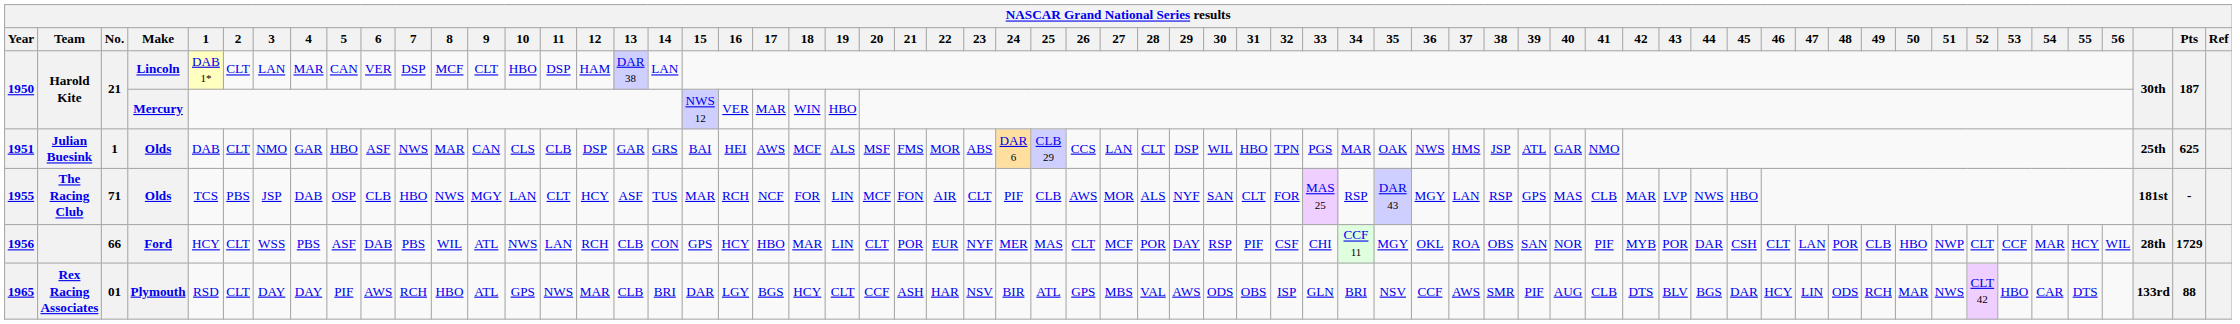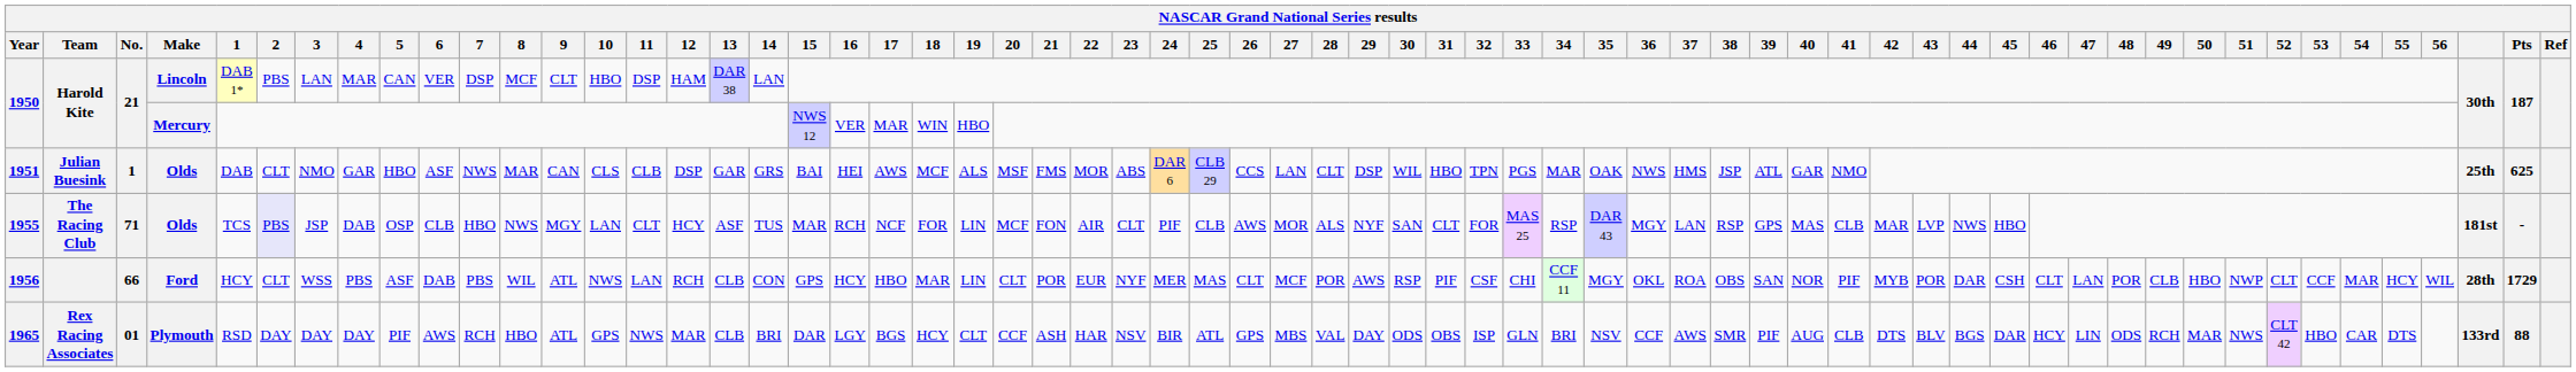 <table class="wikitable" style="text-align:center; font-size:75%">
 <tr>
 <th colspan="69"><a href='#'>NASCAR Grand National Series</a> results</th>
 </tr>
 <tr>
 <th>Year</th>
 <th>Team</th>
 <th>No.</th>
 <th>Make</th>
 <th>1</th>
 <th>2</th>
 <th>3</th>
 <th>4</th>
 <th>5</th>
 <th>6</th>
 <th>7</th>
 <th>8</th>
 <th>9</th>
 <th>10</th>
 <th>11</th>
 <th>12</th>
 <th>13</th>
 <th>14</th>
 <th>15</th>
 <th>16</th>
 <th>17</th>
 <th>18</th>
 <th>19</th>
 <th>20</th>
 <th>21</th>
 <th>22</th>
 <th>23</th>
 <th>24</th>
 <th>25</th>
 <th>26</th>
 <th>27</th>
 <th>28</th>
 <th>29</th>
 <th>30</th>
 <th>31</th>
 <th>32</th>
 <th>33</th>
 <th>34</th>
 <th>35</th>
 <th>36</th>
 <th>37</th>
 <th>38</th>
 <th>39</th>
 <th>40</th>
 <th>41</th>
 <th>42</th>
 <th>43</th>
 <th>44</th>
 <th>45</th>
 <th>46</th>
 <th>47</th>
 <th>48</th>
 <th>49</th>
 <th>50</th>
 <th>51</th>
 <th>52</th>
 <th>53</th>
 <th>54</th>
 <th>55</th>
 <th>56</th>
 <th></th>
 <th>Pts</th>
 <th>Ref</th>
 </tr>
 <tr>
 <th rowspan=2><a href='#'>1950</a></th>
 <th rowspan=2>Harold Kite</th>
 <th rowspan=2>21</th>
 <th><a href='#'>Lincoln</a></th>
 <td style="background:#FFFFBF;"><a href='#'>DAB</a><br><small>1*</small></td>
-<td><a href='#'>CLT</a></td>
+<td><a href='#'>PBS</a></td>
 <td><a href='#'>LAN</a></td>
 <td><a href='#'>MAR</a></td>
 <td><a href='#'>CAN</a></td>
 <td><a href='#'>VER</a></td>
 <td><a href='#'>DSP</a></td>
 <td><a href='#'>MCF</a></td>
 <td><a href='#'>CLT</a></td>
 <td><a href='#'>HBO</a></td>
 <td><a href='#'>DSP</a></td>
 <td><a href='#'>HAM</a></td>
 <td style="background:#CFCFFF;"><a href='#'>DAR</a><br><small>38</small></td>
 <td><a href='#'>LAN</a></td>
 <td colspan=42></td>
 <th rowspan=2>30th</th>
 <th rowspan=2>187</th>
 <th rowspan=2></th>
 </tr>
 <tr>
 <th><a href='#'>Mercury</a></th>
 <td colspan=14></td>
 <td style="background:#CFCFFF;"><a href='#'>NWS</a><br><small>12</small></td>
 <td><a href='#'>VER</a></td>
 <td><a href='#'>MAR</a></td>
 <td><a href='#'>WIN</a></td>
 <td><a href='#'>HBO</a></td>
 <td colspan=37></td>
 </tr>
 <tr>
 <th><a href='#'>1951</a></th>
 <th><a href='#'>Julian Buesink</a></th>
 <th>1</th>
 <th><a href='#'>Olds</a></th>
 <td><a href='#'>DAB</a></td>
 <td><a href='#'>CLT</a></td>
 <td><a href='#'>NMO</a></td>
 <td><a href='#'>GAR</a></td>
 <td><a href='#'>HBO</a></td>
 <td><a href='#'>ASF</a></td>
 <td><a href='#'>NWS</a></td>
 <td><a href='#'>MAR</a></td>
 <td><a href='#'>CAN</a></td>
 <td><a href='#'>CLS</a></td>
 <td><a href='#'>CLB</a></td>
 <td><a href='#'>DSP</a></td>
 <td><a href='#'>GAR</a></td>
 <td><a href='#'>GRS</a></td>
 <td><a href='#'>BAI</a></td>
 <td><a href='#'>HEI</a></td>
 <td><a href='#'>AWS</a></td>
 <td><a href='#'>MCF</a></td>
 <td><a href='#'>ALS</a></td>
 <td><a href='#'>MSF</a></td>
 <td><a href='#'>FMS</a></td>
 <td><a href='#'>MOR</a></td>
 <td><a href='#'>ABS</a></td>
 <td style="background:#FFDF9F;"><a href='#'>DAR</a><br><small>6</small></td>
 <td style="background:#CFCFFF;"><a href='#'>CLB</a><br><small>29</small></td>
 <td><a href='#'>CCS</a></td>
 <td><a href='#'>LAN</a></td>
 <td><a href='#'>CLT</a></td>
 <td><a href='#'>DSP</a></td>
 <td><a href='#'>WIL</a></td>
 <td><a href='#'>HBO</a></td>
 <td><a href='#'>TPN</a></td>
 <td><a href='#'>PGS</a></td>
 <td><a href='#'>MAR</a></td>
 <td><a href='#'>OAK</a></td>
 <td><a href='#'>NWS</a></td>
 <td><a href='#'>HMS</a></td>
 <td><a href='#'>JSP</a></td>
 <td><a href='#'>ATL</a></td>
 <td><a href='#'>GAR</a></td>
 <td><a href='#'>NMO</a></td>
 <td colspan=15></td>
 <th>25th</th>
 <th>625</th>
 <th></th>
 </tr>
 <tr>
 <th><a href='#'>1955</a></th>
 <th><a href='#'>The Racing Club</a></th>
 <th>71</th>
 <th><a href='#'>Olds</a></th>
 <td><a href='#'>TCS</a></td>
-<td><a href='#'>PBS</a></td>
+<td style="background: lavender;"><a href='#'>PBS</a></td>
 <td><a href='#'>JSP</a></td>
 <td><a href='#'>DAB</a></td>
 <td><a href='#'>OSP</a></td>
 <td><a href='#'>CLB</a></td>
 <td><a href='#'>HBO</a></td>
 <td><a href='#'>NWS</a></td>
 <td><a href='#'>MGY</a></td>
 <td><a href='#'>LAN</a></td>
 <td><a href='#'>CLT</a></td>
 <td><a href='#'>HCY</a></td>
 <td><a href='#'>ASF</a></td>
 <td><a href='#'>TUS</a></td>
 <td><a href='#'>MAR</a></td>
 <td><a href='#'>RCH</a></td>
 <td><a href='#'>NCF</a></td>
 <td><a href='#'>FOR</a></td>
 <td><a href='#'>LIN</a></td>
 <td><a href='#'>MCF</a></td>
 <td><a href='#'>FON</a></td>
 <td><a href='#'>AIR</a></td>
 <td><a href='#'>CLT</a></td>
 <td><a href='#'>PIF</a></td>
 <td><a href='#'>CLB</a></td>
 <td><a href='#'>AWS</a></td>
 <td><a href='#'>MOR</a></td>
 <td><a href='#'>ALS</a></td>
 <td><a href='#'>NYF</a></td>
 <td><a href='#'>SAN</a></td>
 <td><a href='#'>CLT</a></td>
 <td><a href='#'>FOR</a></td>
 <td style="background:#EFCFFF;"><a href='#'>MAS</a><br><small>25</small></td>
 <td><a href='#'>RSP</a></td>
 <td style="background:#CFCFFF;"><a href='#'>DAR</a><br><small>43</small></td>
 <td><a href='#'>MGY</a></td>
 <td><a href='#'>LAN</a></td>
 <td><a href='#'>RSP</a></td>
 <td><a href='#'>GPS</a></td>
 <td><a href='#'>MAS</a></td>
 <td><a href='#'>CLB</a></td>
 <td><a href='#'>MAR</a></td>
 <td><a href='#'>LVP</a></td>
 <td><a href='#'>NWS</a></td>
 <td><a href='#'>HBO</a></td>
 <td colspan=11></td>
 <th>181st</th>
 <th>-</th>
 <th></th>
 </tr>
 <tr>
 <th><a href='#'>1956</a></th>
 <th></th>
 <th>66</th>
 <th><a href='#'>Ford</a></th>
 <td><a href='#'>HCY</a></td>
 <td><a href='#'>CLT</a></td>
 <td><a href='#'>WSS</a></td>
 <td><a href='#'>PBS</a></td>
 <td><a href='#'>ASF</a></td>
 <td><a href='#'>DAB</a></td>
 <td><a href='#'>PBS</a></td>
 <td><a href='#'>WIL</a></td>
 <td><a href='#'>ATL</a></td>
 <td><a href='#'>NWS</a></td>
 <td><a href='#'>LAN</a></td>
 <td><a href='#'>RCH</a></td>
 <td><a href='#'>CLB</a></td>
 <td><a href='#'>CON</a></td>
 <td><a href='#'>GPS</a></td>
 <td><a href='#'>HCY</a></td>
 <td><a href='#'>HBO</a></td>
 <td><a href='#'>MAR</a></td>
 <td><a href='#'>LIN</a></td>
 <td><a href='#'>CLT</a></td>
 <td><a href='#'>POR</a></td>
 <td><a href='#'>EUR</a></td>
 <td><a href='#'>NYF</a></td>
 <td><a href='#'>MER</a></td>
 <td><a href='#'>MAS</a></td>
 <td><a href='#'>CLT</a></td>
 <td><a href='#'>MCF</a></td>
 <td><a href='#'>POR</a></td>
-<td><a href='#'>DAY</a></td>
+<td><a href='#'>AWS</a></td>
 <td><a href='#'>RSP</a></td>
 <td><a href='#'>PIF</a></td>
 <td><a href='#'>CSF</a></td>
 <td><a href='#'>CHI</a></td>
 <td style="background:#DFFFDF;"><a href='#'>CCF</a><br><small>11</small></td>
 <td><a href='#'>MGY</a></td>
 <td><a href='#'>OKL</a></td>
 <td><a href='#'>ROA</a></td>
 <td><a href='#'>OBS</a></td>
 <td><a href='#'>SAN</a></td>
 <td><a href='#'>NOR</a></td>
 <td><a href='#'>PIF</a></td>
 <td><a href='#'>MYB</a></td>
 <td><a href='#'>POR</a></td>
 <td><a href='#'>DAR</a></td>
 <td><a href='#'>CSH</a></td>
 <td><a href='#'>CLT</a></td>
 <td><a href='#'>LAN</a></td>
 <td><a href='#'>POR</a></td>
 <td><a href='#'>CLB</a></td>
 <td><a href='#'>HBO</a></td>
 <td><a href='#'>NWP</a></td>
 <td><a href='#'>CLT</a></td>
 <td><a href='#'>CCF</a></td>
 <td><a href='#'>MAR</a></td>
 <td><a href='#'>HCY</a></td>
 <td><a href='#'>WIL</a></td>
 <th>28th</th>
 <th>1729</th>
 <th></th>
 </tr>
 <tr>
 <th><a href='#'>1965</a></th>
 <th><a href='#'>Rex Racing Associates</a></th>
 <th>01</th>
 <th><a href='#'>Plymouth</a></th>
 <td><a href='#'>RSD</a></td>
-<td><a href='#'>CLT</a></td>
+<td><a href='#'>DAY</a></td>
 <td><a href='#'>DAY</a></td>
 <td><a href='#'>DAY</a></td>
 <td><a href='#'>PIF</a></td>
 <td><a href='#'>AWS</a></td>
 <td><a href='#'>RCH</a></td>
 <td><a href='#'>HBO</a></td>
 <td><a href='#'>ATL</a></td>
 <td><a href='#'>GPS</a></td>
 <td><a href='#'>NWS</a></td>
 <td><a href='#'>MAR</a></td>
 <td><a href='#'>CLB</a></td>
 <td><a href='#'>BRI</a></td>
 <td><a href='#'>DAR</a></td>
 <td><a href='#'>LGY</a></td>
 <td><a href='#'>BGS</a></td>
 <td><a href='#'>HCY</a></td>
 <td><a href='#'>CLT</a></td>
 <td><a href='#'>CCF</a></td>
 <td><a href='#'>ASH</a></td>
 <td><a href='#'>HAR</a></td>
 <td><a href='#'>NSV</a></td>
 <td><a href='#'>BIR</a></td>
 <td><a href='#'>ATL</a></td>
 <td><a href='#'>GPS</a></td>
 <td><a href='#'>MBS</a></td>
 <td><a href='#'>VAL</a></td>
-<td><a href='#'>AWS</a></td>
+<td><a href='#'>DAY</a></td>
 <td><a href='#'>ODS</a></td>
 <td><a href='#'>OBS</a></td>
 <td><a href='#'>ISP</a></td>
 <td><a href='#'>GLN</a></td>
 <td><a href='#'>BRI</a></td>
 <td><a href='#'>NSV</a></td>
 <td><a href='#'>CCF</a></td>
 <td><a href='#'>AWS</a></td>
 <td><a href='#'>SMR</a></td>
 <td><a href='#'>PIF</a></td>
 <td><a href='#'>AUG</a></td>
 <td><a href='#'>CLB</a></td>
 <td><a href='#'>DTS</a></td>
 <td><a href='#'>BLV</a></td>
 <td><a href='#'>BGS</a></td>
 <td><a href='#'>DAR</a></td>
 <td><a href='#'>HCY</a></td>
 <td><a href='#'>LIN</a></td>
 <td><a href='#'>ODS</a></td>
 <td><a href='#'>RCH</a></td>
 <td><a href='#'>MAR</a></td>
 <td><a href='#'>NWS</a></td>
 <td style="background:#EFCFFF;"><a href='#'>CLT</a><br><small>42</small></td>
 <td><a href='#'>HBO</a></td>
 <td><a href='#'>CAR</a></td>
 <td><a href='#'>DTS</a></td>
 <td></td>
 <th>133rd</th>
 <th>88</th>
 <th></th>
 </tr>
 </table>
